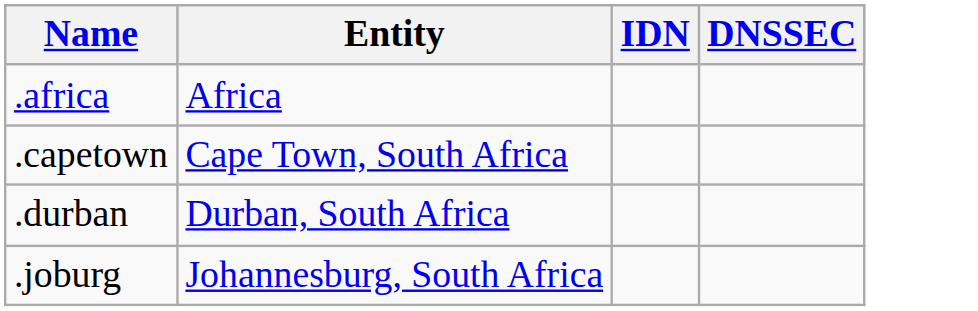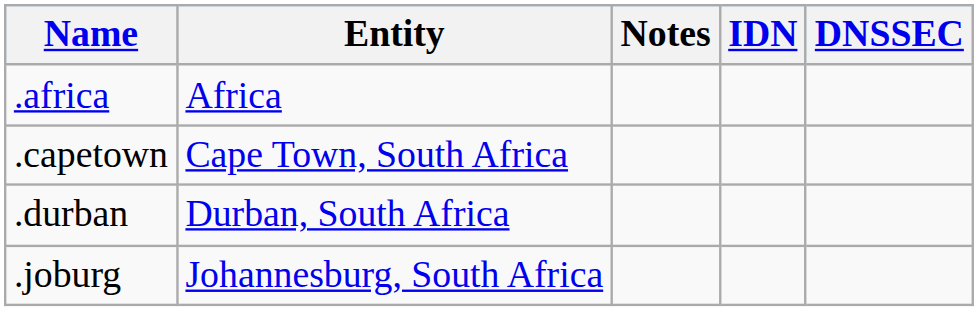 <table class="wikitable sortable">
 <tr style="background:#a0d0ff;">
 <th><a href='#'>Name</a></th>
 <th>Entity</th>
+<th class="unsortable">Notes</th>
 <th><a href='#'>IDN</a></th>
 <th><a href='#'>DNSSEC</a></th>
 </tr>
 <tr valign=top>
 <td><a href='#'>.africa</a></td>
 <td><a href='#'>Africa</a></td>
 <td></td>
 <td></td>
+<td></td>
 </tr>
 <tr valign="top">
 <td>.capetown</td>
 <td><a href='#'>Cape Town, South Africa</a></td>
+<td></td>
 <td></td>
 <td></td>
 </tr>
 <tr valign="top">
 <td>.durban</td>
 <td> <a href='#'>Durban, South Africa</a></td>
 <td></td>
 <td></td>
+<td></td>
 </tr>
 <tr valign="top">
 <td>.joburg</td>
 <td> <a href='#'>Johannesburg, South Africa</a></td>
 <td></td>
 <td></td>
+<td></td>
 </tr>
 </table>
